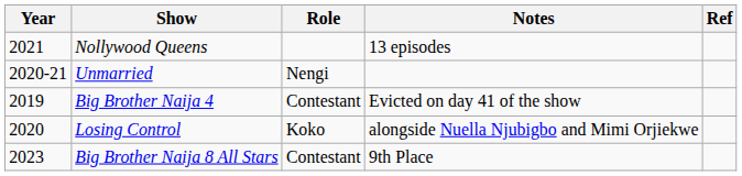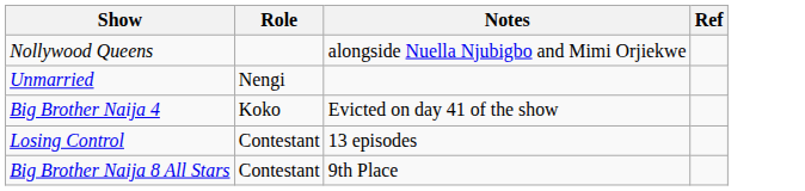 <table class="wikitable">
 <tr>
-<th>Year</th>
 <th>Show</th>
 <th>Role</th>
 <th>Notes</th>
 <th>Ref</th>
 </tr>
 <tr>
-<td>2021</td>
 <td><em>Nollywood Queens</em></td>
 <td></td>
-<td>13 episodes</td>
+<td>alongside <a href='#'>Nuella Njubigbo</a> and Mimi Orjiekwe</td>
 <td></td>
 </tr>
 <tr>
-<td>2020-21</td>
 <td><em><a href='#'>Unmarried</a></em></td>
 <td>Nengi</td>
 <td></td>
 <td></td>
 </tr>
 <tr>
-<td>2019</td>
 <td><a href='#'><em>Big Brother Naija 4</em></a></td>
-<td>Contestant</td>
+<td>Koko</td>
 <td>Evicted on day 41 of the show</td>
 <td></td>
 </tr>
 <tr>
-<td>2020</td>
 <td><a href='#'><em>Losing Control</em></a></td>
-<td>Koko</td>
-<td>alongside <a href='#'>Nuella Njubigbo</a> and Mimi Orjiekwe</td>
+<td>Contestant</td>
+<td>13 episodes</td>
 <td></td>
 </tr>
 <tr>
-<td>2023</td>
 <td><em><a href='#'>Big Brother Naija 8 All Stars</a></em></td>
 <td>Contestant</td>
 <td>9th Place</td>
 <td></td>
 </tr>
 </table>
